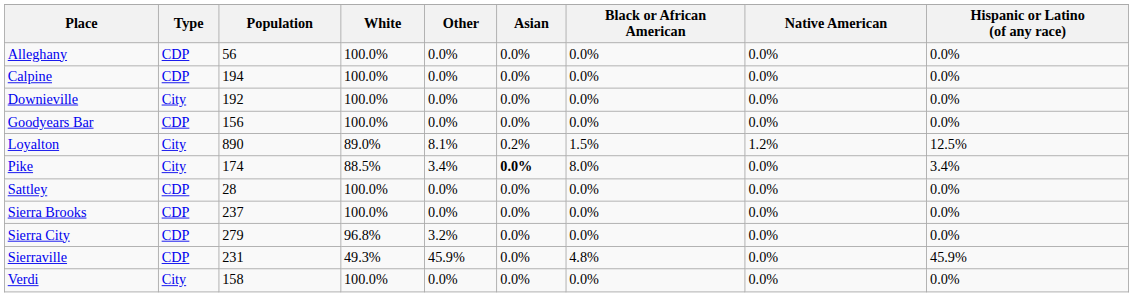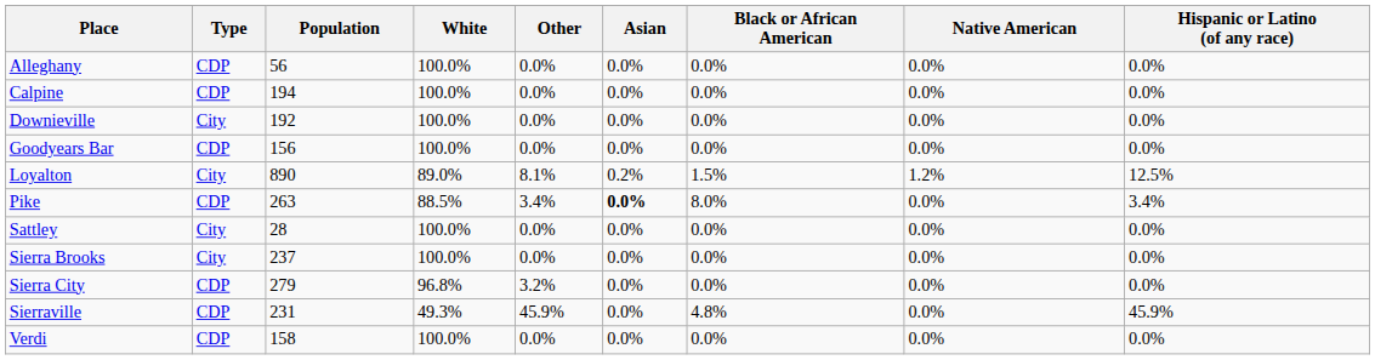 <table class="wikitable collapsible collapsed sortable" style="width: 100%;">
 <tr>
 </tr>
 <tr>
 <th>Place</th>
 <th>Type</th>
 <th data-sort-type="number">Population</th>
 <th data-sort-type="number">White</th>
 <th data-sort-type="number">Other<br></th>
 <th data-sort-type="number">Asian</th>
 <th data-sort-type="number">Black or African<br>American</th>
 <th data-sort-type="number">Native American<br></th>
 <th data-sort-type="number">Hispanic or Latino<br>(of any race)</th>
 </tr>
 <tr>
 <td><a href='#'>Alleghany</a></td>
 <td><a href='#'>CDP</a></td>
 <td>56</td>
 <td>100.0%</td>
 <td>0.0%</td>
 <td>0.0%</td>
 <td>0.0%</td>
 <td>0.0%</td>
 <td>0.0%</td>
 </tr>
 <tr>
 <td><a href='#'>Calpine</a></td>
 <td><a href='#'>CDP</a></td>
 <td>194</td>
 <td>100.0%</td>
 <td>0.0%</td>
 <td>0.0%</td>
 <td>0.0%</td>
 <td>0.0%</td>
 <td>0.0%</td>
 </tr>
 <tr>
 <td><a href='#'>Downieville</a></td>
 <td><a href='#'>City</a></td>
 <td>192</td>
 <td>100.0%</td>
 <td>0.0%</td>
 <td>0.0%</td>
 <td>0.0%</td>
 <td>0.0%</td>
 <td>0.0%</td>
 </tr>
 <tr>
 <td><a href='#'>Goodyears Bar</a></td>
 <td><a href='#'>CDP</a></td>
 <td>156</td>
 <td>100.0%</td>
 <td>0.0%</td>
 <td>0.0%</td>
 <td>0.0%</td>
 <td>0.0%</td>
 <td>0.0%</td>
 </tr>
 <tr>
 <td><a href='#'>Loyalton</a></td>
 <td><a href='#'>City</a></td>
 <td>890</td>
 <td>89.0%</td>
 <td>8.1%</td>
 <td>0.2%</td>
 <td>1.5%</td>
 <td>1.2%</td>
 <td>12.5%</td>
 </tr>
 <tr>
 <td><a href='#'>Pike</a></td>
-<td><a href='#'>City</a></td>
-<td>174</td>
+<td><a href='#'>CDP</a></td>
+<td>263</td>
 <td>88.5%</td>
 <td>3.4%</td>
 <td><strong>0.0%</strong></td>
 <td>8.0%</td>
 <td>0.0%</td>
 <td>3.4%</td>
 </tr>
 <tr>
 <td><a href='#'>Sattley</a></td>
-<td><a href='#'>CDP</a></td>
+<td><a href='#'>City</a></td>
 <td>28</td>
 <td>100.0%</td>
 <td>0.0%</td>
 <td>0.0%</td>
 <td>0.0%</td>
 <td>0.0%</td>
 <td>0.0%</td>
 </tr>
 <tr>
 <td><a href='#'>Sierra Brooks</a></td>
-<td><a href='#'>CDP</a></td>
+<td><a href='#'>City</a></td>
 <td>237</td>
 <td>100.0%</td>
 <td>0.0%</td>
 <td>0.0%</td>
 <td>0.0%</td>
 <td>0.0%</td>
 <td>0.0%</td>
 </tr>
 <tr>
 <td><a href='#'>Sierra City</a></td>
 <td><a href='#'>CDP</a></td>
 <td>279</td>
 <td>96.8%</td>
 <td>3.2%</td>
 <td>0.0%</td>
 <td>0.0%</td>
 <td>0.0%</td>
 <td>0.0%</td>
 </tr>
 <tr>
 <td><a href='#'>Sierraville</a></td>
 <td><a href='#'>CDP</a></td>
 <td>231</td>
 <td>49.3%</td>
 <td>45.9%</td>
 <td>0.0%</td>
 <td>4.8%</td>
 <td>0.0%</td>
 <td>45.9%</td>
 </tr>
 <tr>
 <td><a href='#'>Verdi</a></td>
-<td><a href='#'>City</a></td>
+<td><a href='#'>CDP</a></td>
 <td>158</td>
 <td>100.0%</td>
 <td>0.0%</td>
 <td>0.0%</td>
 <td>0.0%</td>
 <td>0.0%</td>
 <td>0.0%</td>
 </tr>
 </table>
